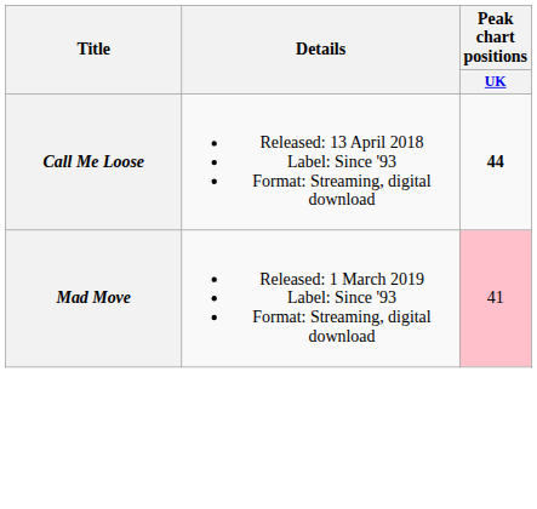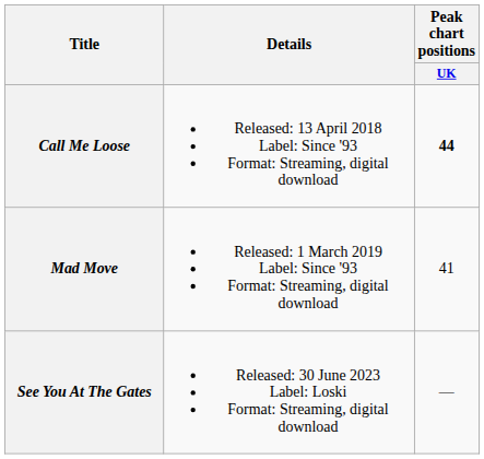 <table class="wikitable plainrowheaders" style="text-align:center">
 <tr>
 <th scope="col" rowspan="2" style="width:10em">Title</th>
 <th scope="col" rowspan="2" style="width:16em">Details</th>
 <th scope="col" colspan="1">Peak chart positions</th>
 </tr>
 <tr>
 <th scope="col" style="width:3em;font-size:85%;"><a href='#'>UK</a><br></th>
 </tr>
 <tr>
 <th scope="row"><em>Call Me Loose</em></th>
 <td><br><ul><li>Released: 13 April 2018</li><li>Label: Since '93</li><li>Format: Streaming, digital download</li></ul></td>
 <td><strong>44</strong></td>
 </tr>
 <tr>
 <th scope="row"><em>Mad Move</em></th>
 <td><br><ul><li>Released: 1 March 2019</li><li>Label: Since '93</li><li>Format: Streaming, digital download</li></ul></td>
-<td style="background: pink;">41</td>
+<td>41</td>
+</tr>
+<tr>
+<th scope="row"><em>See You At The Gates</em></th>
+<td><br><ul><li>Released: 30 June 2023</li><li>Label: Loski</li><li>Format: Streaming, digital download</li></ul></td>
+<td>—</td>
 </tr>
 </table>
